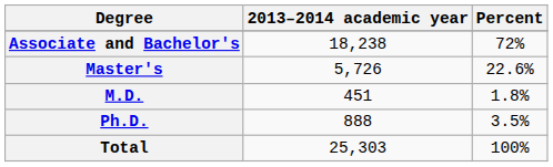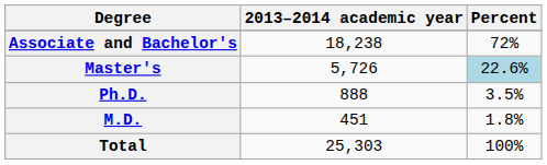 <table class="wikitable" style="text-align:center">
 <tr>
 <th>Degree</th>
 <th>2013–2014 academic year</th>
 <th>Percent</th>
 </tr>
 <tr>
 </tr>
 <tr>
 <th><a href='#'>Associate</a> and <a href='#'>Bachelor's</a></th>
 <td>18,238</td>
 <td>72%</td>
 </tr>
 <tr>
 <th><a href='#'>Master's</a></th>
 <td>5,726</td>
-<td>22.6%</td>
+<td style="background: lightblue;">22.6%</td>
+</tr>
+<tr>
+<th><a href='#'>Ph.D.</a></th>
+<td>888</td>
+<td>3.5%</td>
 </tr>
 <tr>
 <th><a href='#'>M.D.</a></th>
 <td>451</td>
 <td>1.8%</td>
 </tr>
 <tr>
-<th><a href='#'>Ph.D.</a></th>
-<td>888</td>
-<td>3.5%</td>
-</tr>
-<tr>
 <th>Total</th>
 <td>25,303</td>
 <td>100%</td>
 </tr>
 </table>
